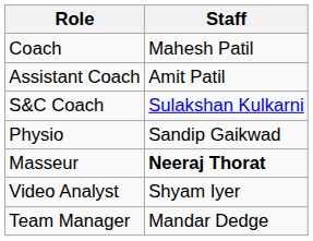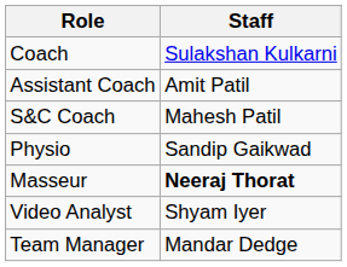 <table class="wikitable">
 <tr>
 <th>Role</th>
 <th>Staff</th>
 </tr>
 <tr>
 <td>Coach</td>
-<td>Mahesh Patil</td>
+<td><a href='#'>Sulakshan Kulkarni</a></td>
 </tr>
 <tr>
 <td>Assistant Coach</td>
 <td>Amit Patil</td>
 </tr>
 <tr>
 <td>S&C Coach</td>
-<td><a href='#'>Sulakshan Kulkarni</a></td>
+<td>Mahesh Patil</td>
 </tr>
 <tr>
 <td>Physio</td>
 <td>Sandip Gaikwad</td>
 </tr>
 <tr>
 <td>Masseur</td>
 <td><strong>Neeraj Thorat</strong></td>
 </tr>
 <tr>
 <td>Video Analyst</td>
 <td>Shyam Iyer</td>
 </tr>
 <tr>
 <td>Team Manager</td>
 <td>Mandar Dedge</td>
 </tr>
 </table>
